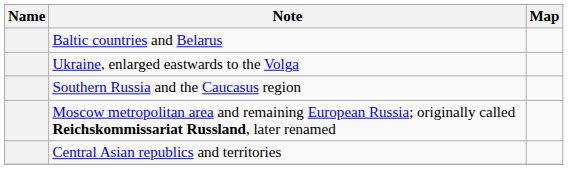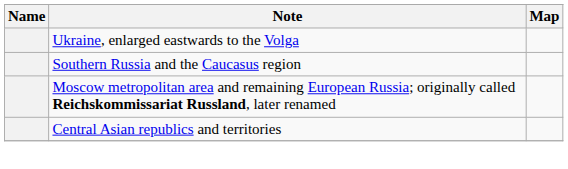 <table class="wikitable">
 <tr>
 </tr>
 <tr>
 <th>Name</th>
 <th style=width:500px>Note</th>
 <th>Map</th>
-</tr>
-<tr>
-<th scope="row"></th>
-<td><a href='#'>Baltic countries</a> and <a href='#'>Belarus</a></td>
-<td></td>
 </tr>
 <tr>
 <th scope="row"></th>
 <td><a href='#'>Ukraine</a>, enlarged eastwards to the <a href='#'>Volga</a></td>
 <td></td>
 </tr>
 <tr>
 <th scope="row"></th>
 <td><a href='#'>Southern Russia</a> and the <a href='#'>Caucasus</a> region</td>
 <td></td>
 </tr>
 <tr>
 <th scope="row"></th>
 <td><a href='#'>Moscow metropolitan area</a> and remaining <a href='#'>European Russia</a>; originally called <strong>Reichskommissariat Russland</strong>, later renamed</td>
 <td></td>
 </tr>
 <tr>
 <th scope="row"></th>
 <td><a href='#'>Central Asian republics</a> and territories</td>
 <td></td>
 </tr>
 <tr>
 </tr>
 </table>
